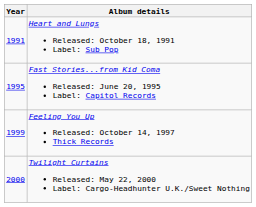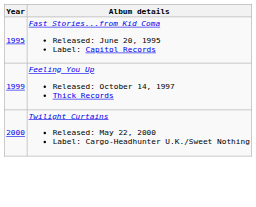 <table class="wikitable">
 <tr>
 <th>Year</th>
 <th>Album details</th>
-</tr>
-<tr>
-<td><a href='#'>1991</a></td>
-<td><em><a href='#'>Heart and Lungs</a></em><br><ul><li>Released: October 18, 1991</li><li>Label: <a href='#'>Sub Pop</a></li></ul></td>
 </tr>
 <tr>
 <td><a href='#'>1995</a></td>
 <td><em><a href='#'>Fast Stories...from Kid Coma</a></em><br><ul><li>Released: June 20, 1995</li><li>Label: <a href='#'>Capitol Records</a></li></ul></td>
 </tr>
 <tr>
 <td><a href='#'>1999</a></td>
 <td><em><a href='#'>Feeling You Up</a></em><br><ul><li>Released: October 14, 1997</li><li><a href='#'>Thick Records</a></li></ul></td>
 </tr>
 <tr>
 <td><a href='#'>2000</a></td>
 <td><em><a href='#'>Twilight Curtains</a></em><br><ul><li>Released: May 22, 2000</li><li>Label: Cargo-Headhunter U.K./Sweet Nothing</li></ul></td>
 </tr>
 </table>
